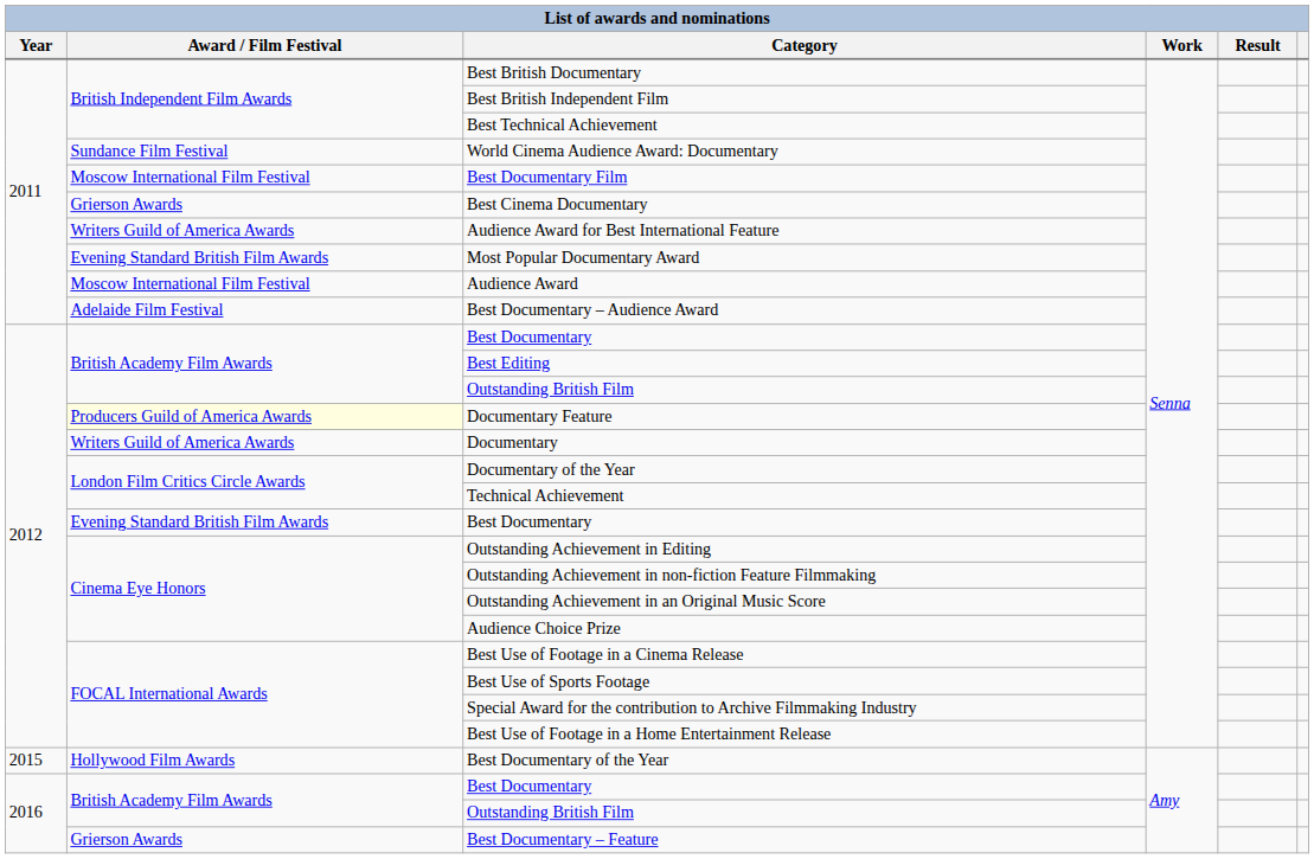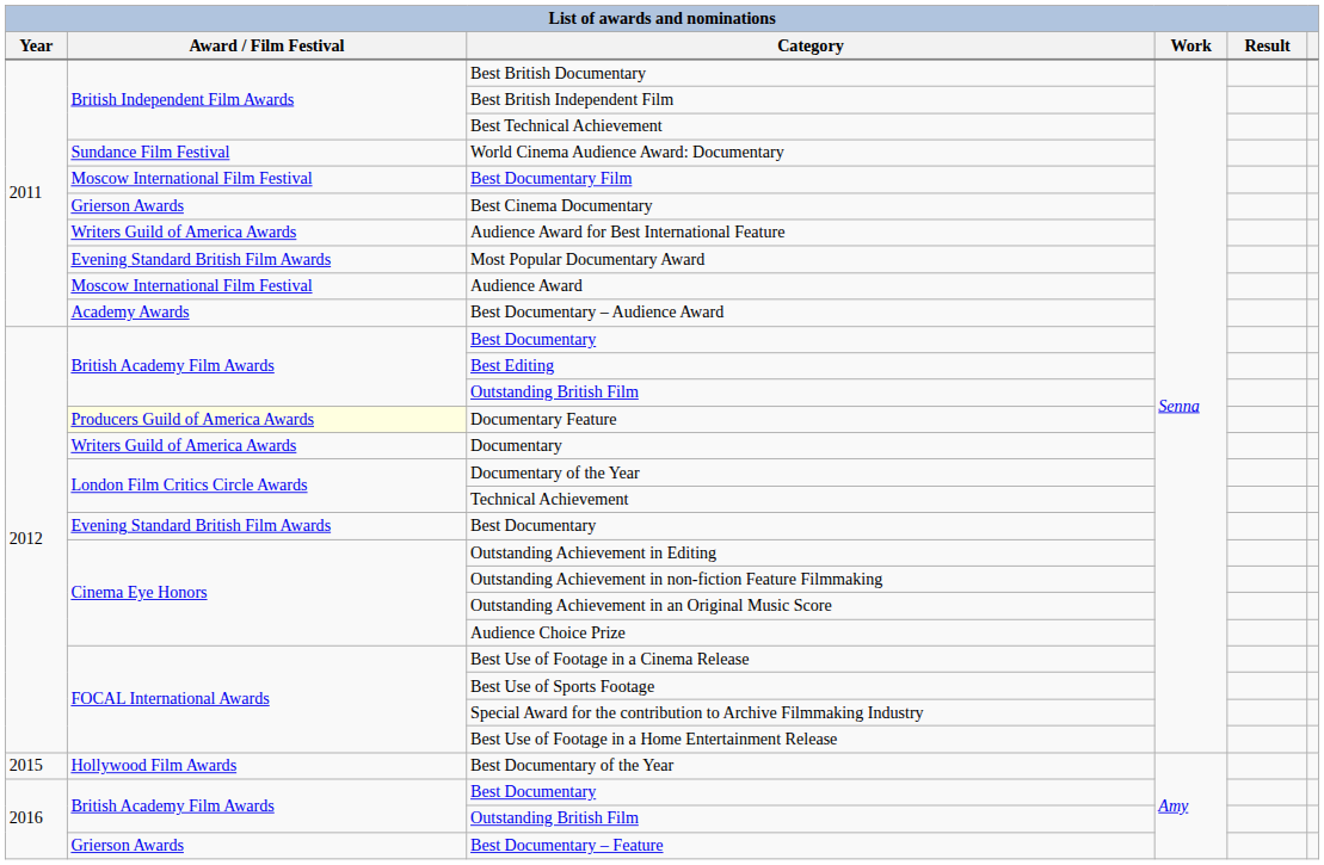 <table class="wikitable sortable" width="99%">
 <tr style="background:#ccc; vertical-align:bottom;">
 <th colspan="6" style="background: LightSteelBlue;">List of awards and nominations</th>
 </tr>
 <tr style="background:#ccc; text-align:center;">
 <th>Year</th>
 <th>Award / Film Festival</th>
 <th>Category</th>
 <th>Work</th>
 <th>Result</th>
 <th class="unsortable"></th>
 </tr>
 <tr style="border-top:2px solid gray;">
 <td rowspan="10">2011</td>
 <td rowspan="3"><a href='#'>British Independent Film Awards</a></td>
 <td>Best British Documentary</td>
 <td rowspan="26"><em><a href='#'>Senna</a></em></td>
 <td></td>
 <td></td>
 </tr>
 <tr>
 <td>Best British Independent Film</td>
 <td></td>
 <td></td>
 </tr>
 <tr>
 <td>Best Technical Achievement</td>
 <td></td>
 <td></td>
 </tr>
 <tr>
 <td><a href='#'>Sundance Film Festival</a></td>
 <td>World Cinema Audience Award: Documentary</td>
 <td></td>
 <td></td>
 </tr>
 <tr>
 <td><a href='#'>Moscow International Film Festival</a></td>
 <td><a href='#'>Best Documentary Film</a></td>
 <td></td>
 <td></td>
 </tr>
 <tr>
 <td><a href='#'>Grierson Awards</a></td>
 <td>Best Cinema Documentary</td>
 <td></td>
 <td></td>
 </tr>
 <tr>
 <td><a href='#'>Writers Guild of America Awards</a></td>
 <td>Audience Award for Best International Feature</td>
 <td></td>
 <td></td>
 </tr>
 <tr>
 <td><a href='#'>Evening Standard British Film Awards</a></td>
 <td>Most Popular Documentary Award</td>
 <td></td>
 <td></td>
 </tr>
 <tr>
 <td><a href='#'>Moscow International Film Festival</a></td>
 <td>Audience Award</td>
 <td></td>
 <td></td>
 </tr>
 <tr>
-<td><a href='#'>Adelaide Film Festival</a></td>
+<td><a href='#'>Academy Awards</a></td>
 <td>Best Documentary – Audience Award</td>
 <td></td>
 <td></td>
 </tr>
 <tr>
 <td rowspan="16">2012</td>
 <td rowspan="3"><a href='#'>British Academy Film Awards</a></td>
 <td><a href='#'>Best Documentary</a></td>
 <td></td>
 <td></td>
 </tr>
 <tr>
 <td><a href='#'>Best Editing</a></td>
 <td></td>
 <td></td>
 </tr>
 <tr>
 <td><a href='#'>Outstanding British Film</a></td>
 <td></td>
 <td></td>
 </tr>
 <tr>
 <td style="background: lightyellow;"><a href='#'>Producers Guild of America Awards</a></td>
 <td>Documentary Feature</td>
 <td></td>
 <td></td>
 </tr>
 <tr>
 <td><a href='#'>Writers Guild of America Awards</a></td>
 <td>Documentary</td>
 <td></td>
 <td></td>
 </tr>
 <tr>
 <td rowspan="2"><a href='#'>London Film Critics Circle Awards</a></td>
 <td>Documentary of the Year</td>
 <td></td>
 <td></td>
 </tr>
 <tr>
 <td>Technical Achievement</td>
 <td></td>
 <td></td>
 </tr>
 <tr>
 <td><a href='#'>Evening Standard British Film Awards</a></td>
 <td>Best Documentary</td>
 <td></td>
 <td></td>
 </tr>
 <tr>
 <td rowspan="4"><a href='#'>Cinema Eye Honors</a></td>
 <td>Outstanding Achievement in Editing</td>
 <td></td>
 <td></td>
 </tr>
 <tr>
 <td>Outstanding Achievement in non-fiction Feature Filmmaking</td>
 <td></td>
 <td></td>
 </tr>
 <tr>
 <td>Outstanding Achievement in an Original Music Score</td>
 <td></td>
 <td></td>
 </tr>
 <tr>
 <td>Audience Choice Prize</td>
 <td></td>
 <td></td>
 </tr>
 <tr>
 <td rowspan="4"><a href='#'>FOCAL International Awards</a></td>
 <td>Best Use of Footage in a Cinema Release</td>
 <td></td>
 <td></td>
 </tr>
 <tr>
 <td>Best Use of Sports Footage</td>
 <td></td>
 <td></td>
 </tr>
 <tr>
 <td>Special Award for the contribution to Archive Filmmaking Industry</td>
 <td></td>
 <td></td>
 </tr>
 <tr>
 <td>Best Use of Footage in a Home Entertainment Release</td>
 <td></td>
 <td></td>
 </tr>
 <tr>
 <td>2015</td>
 <td><a href='#'>Hollywood Film Awards</a></td>
 <td>Best Documentary of the Year</td>
 <td rowspan="4"><em><a href='#'>Amy</a></em></td>
 <td></td>
 <td></td>
 </tr>
 <tr>
 <td rowspan="3">2016</td>
 <td rowspan="2"><a href='#'>British Academy Film Awards</a></td>
 <td><a href='#'>Best Documentary</a></td>
 <td></td>
 <td></td>
 </tr>
 <tr>
 <td><a href='#'>Outstanding British Film</a></td>
 <td></td>
 <td></td>
 </tr>
 <tr>
 <td><a href='#'>Grierson Awards</a></td>
 <td><a href='#'>Best Documentary – Feature</a></td>
 <td></td>
 <td></td>
 </tr>
 </table>
